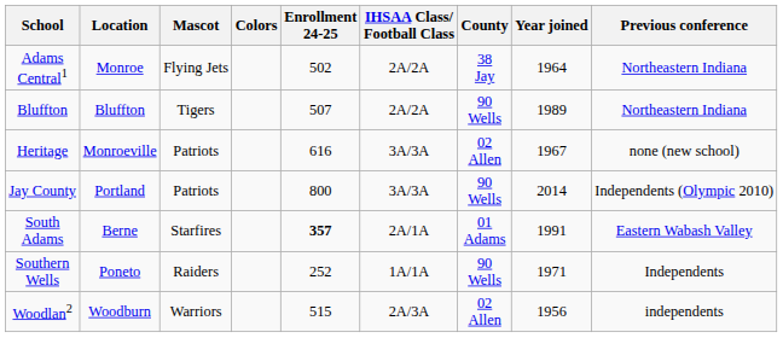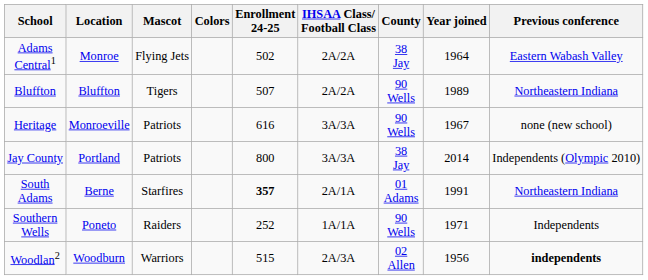 <table class="wikitable" style="text-align:center">
 <tr>
 <th>School</th>
 <th>Location</th>
 <th>Mascot</th>
 <th>Colors</th>
 <th>Enrollment  <br> 24-25</th>
 <th><a href='#'>IHSAA</a> Class/ <br> Football Class</th>
 <th>County</th>
 <th>Year joined</th>
 <th>Previous conference</th>
 </tr>
 <tr>
 <td><a href='#'>Adams <br> Central</a><sup>1</sup></td>
 <td><a href='#'>Monroe</a></td>
 <td>Flying Jets</td>
 <td> </td>
 <td>502</td>
 <td>2A/2A</td>
 <td><a href='#'>38<br>Jay</a></td>
 <td>1964</td>
-<td><a href='#'>Northeastern Indiana</a></td>
+<td><a href='#'>Eastern Wabash Valley</a></td>
 </tr>
 <tr>
 <td><a href='#'>Bluffton</a></td>
 <td><a href='#'>Bluffton</a></td>
 <td>Tigers</td>
 <td> </td>
 <td>507</td>
 <td>2A/2A</td>
 <td><a href='#'>90 <br> Wells</a></td>
 <td>1989</td>
 <td><a href='#'>Northeastern Indiana</a></td>
 </tr>
 <tr>
 <td><a href='#'>Heritage</a></td>
 <td><a href='#'>Monroeville</a></td>
 <td>Patriots</td>
 <td>  </td>
 <td>616</td>
 <td>3A/3A</td>
-<td><a href='#'>02 <br> Allen</a></td>
+<td><a href='#'>90 <br> Wells</a></td>
 <td>1967</td>
 <td>none (new school)</td>
 </tr>
 <tr>
 <td><a href='#'>Jay County</a></td>
 <td><a href='#'>Portland</a></td>
 <td>Patriots</td>
 <td>  </td>
 <td>800</td>
 <td>3A/3A</td>
-<td><a href='#'>90 <br> Wells</a></td>
+<td><a href='#'>38<br>Jay</a></td>
 <td>2014</td>
 <td>Independents (<a href='#'>Olympic</a> 2010)</td>
 </tr>
 <tr>
 <td><a href='#'>South <br> Adams</a></td>
 <td><a href='#'>Berne</a></td>
 <td>Starfires</td>
 <td>  </td>
 <td><strong>357</strong></td>
 <td>2A/1A</td>
 <td><a href='#'>01 <br> Adams</a></td>
 <td>1991</td>
-<td><a href='#'>Eastern Wabash Valley</a></td>
+<td><a href='#'>Northeastern Indiana</a></td>
 </tr>
 <tr>
 <td><a href='#'>Southern <br> Wells</a></td>
 <td><a href='#'>Poneto</a></td>
 <td>Raiders</td>
 <td>  </td>
 <td>252</td>
 <td>1A/1A</td>
 <td><a href='#'>90 <br> Wells</a></td>
 <td>1971</td>
 <td>Independents</td>
 </tr>
 <tr>
 <td><a href='#'>Woodlan</a><sup>2</sup></td>
 <td><a href='#'>Woodburn</a></td>
 <td>Warriors</td>
 <td> </td>
 <td>515</td>
 <td>2A/3A</td>
 <td><a href='#'>02 <br> Allen</a></td>
 <td>1956</td>
-<td>independents</td>
+<td><strong>independents</strong></td>
 </tr>
 </table>
